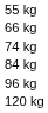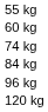 <table>
 <tr>
 <td>55 kg</td>
 <td></td>
 <td></td>
 <td></td>
 </tr>
 <tr>
-<td>66 kg</td>
+<td>60 kg</td>
 <td></td>
 <td></td>
 <td></td>
 </tr>
 <tr>
 <td>74 kg</td>
 <td></td>
 <td></td>
 <td></td>
 </tr>
 <tr>
 <td>84 kg</td>
 <td></td>
 <td></td>
 <td></td>
 </tr>
 <tr>
 <td>96 kg</td>
 <td></td>
 <td></td>
 <td></td>
 </tr>
 <tr>
 <td>120 kg</td>
 <td></td>
 <td></td>
 <td></td>
 </tr>
 </table>
